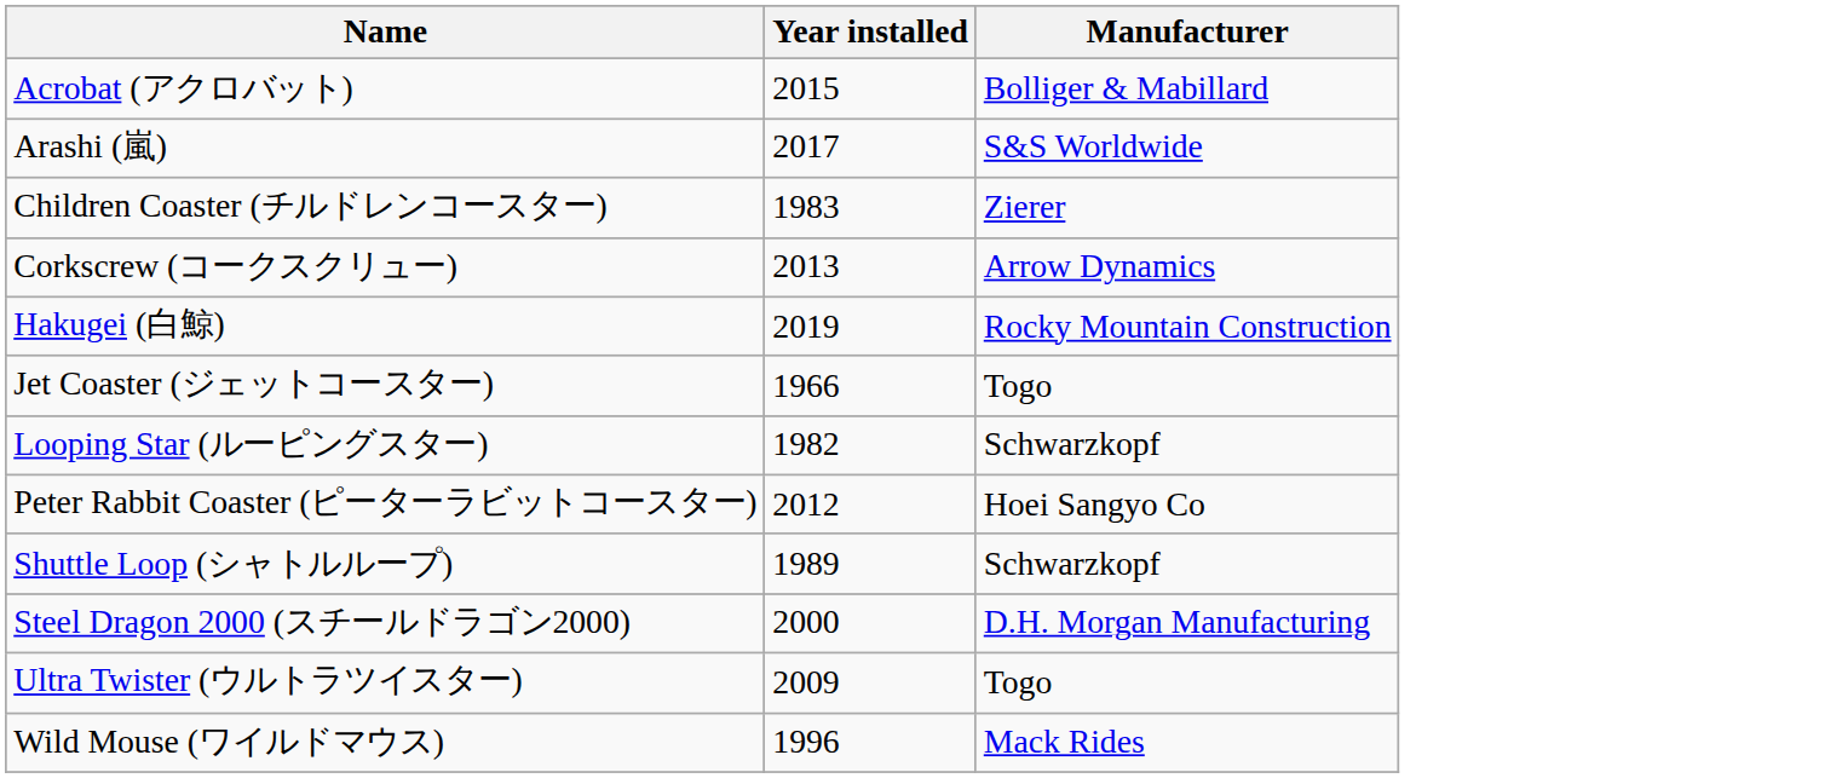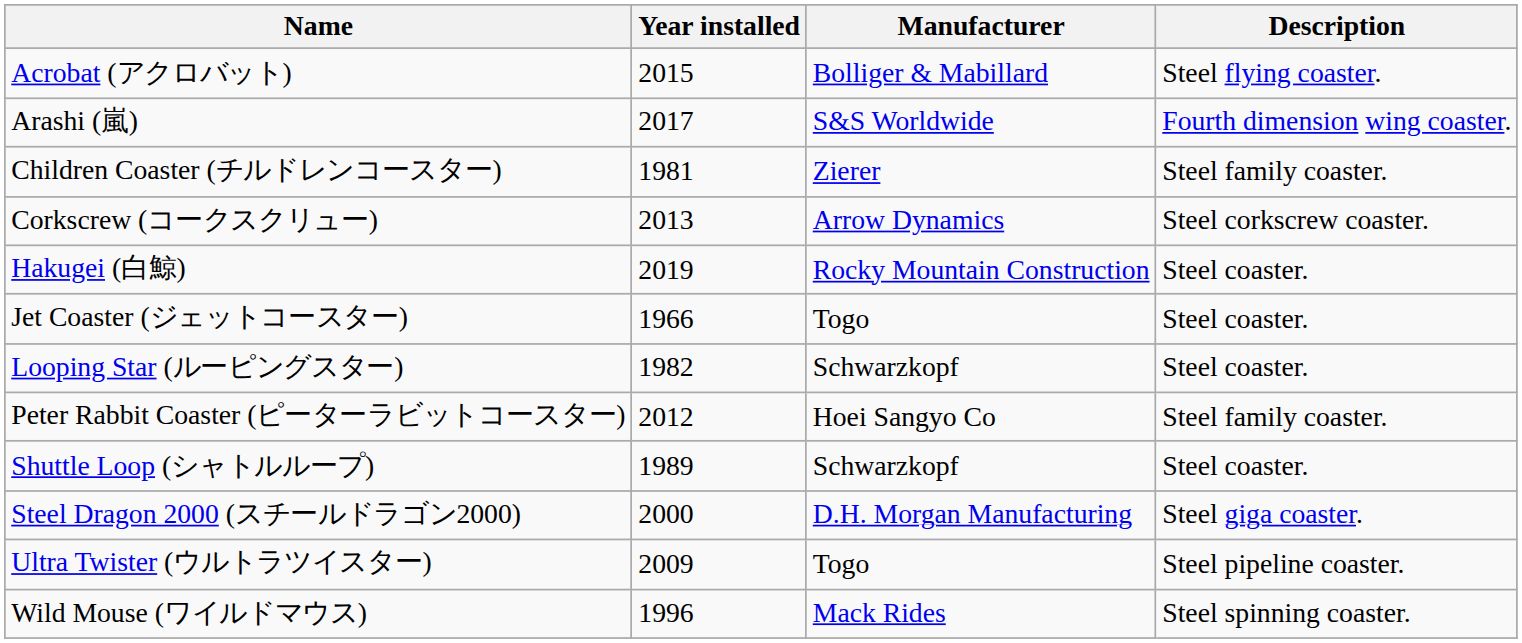 <table class="wikitable">
 <tr>
 <th>Name</th>
 <th>Year installed</th>
 <th>Manufacturer</th>
+<th>Description</th>
 </tr>
 <tr>
 <td><a href='#'>Acrobat</a> (アクロバット)</td>
 <td>2015</td>
 <td><a href='#'>Bolliger & Mabillard</a></td>
+<td>Steel <a href='#'>flying coaster</a>.</td>
 </tr>
 <tr>
 <td>Arashi (嵐)</td>
 <td>2017</td>
 <td><a href='#'>S&S Worldwide</a></td>
+<td><a href='#'>Fourth dimension</a> <a href='#'>wing coaster</a>.</td>
 </tr>
 <tr>
 <td>Children Coaster (チルドレンコースター)</td>
-<td>1983</td>
+<td>1981</td>
 <td><a href='#'>Zierer</a></td>
+<td>Steel family coaster.</td>
 </tr>
 <tr>
 <td>Corkscrew (コークスクリュー)</td>
 <td>2013</td>
 <td><a href='#'>Arrow Dynamics</a></td>
+<td>Steel corkscrew coaster.</td>
 </tr>
 <tr>
 <td><a href='#'>Hakugei</a> (白鯨)</td>
 <td>2019</td>
 <td><a href='#'>Rocky Mountain Construction</a></td>
+<td>Steel coaster.</td>
 </tr>
 <tr>
 <td>Jet Coaster (ジェットコースター)</td>
 <td>1966</td>
 <td>Togo</td>
+<td>Steel coaster.</td>
 </tr>
 <tr>
 <td><a href='#'>Looping Star</a> (ルーピングスター)</td>
 <td>1982</td>
 <td>Schwarzkopf</td>
+<td>Steel coaster.</td>
 </tr>
 <tr>
 <td>Peter Rabbit Coaster (ピーターラビットコースター)</td>
 <td>2012</td>
 <td>Hoei Sangyo Co</td>
+<td>Steel family coaster.</td>
 </tr>
 <tr>
 <td><a href='#'>Shuttle Loop</a> (シャトルループ)</td>
 <td>1989</td>
 <td>Schwarzkopf</td>
+<td>Steel coaster.</td>
 </tr>
 <tr>
 <td><a href='#'>Steel Dragon 2000</a> (スチールドラゴン2000)</td>
 <td>2000</td>
 <td><a href='#'>D.H. Morgan Manufacturing</a></td>
+<td>Steel <a href='#'>giga coaster</a>.</td>
 </tr>
 <tr>
 <td><a href='#'>Ultra Twister</a> (ウルトラツイスター)</td>
 <td>2009</td>
 <td>Togo</td>
+<td>Steel pipeline coaster.</td>
 </tr>
 <tr>
 <td>Wild Mouse (ワイルドマウス)</td>
 <td>1996</td>
 <td><a href='#'>Mack Rides</a></td>
+<td>Steel spinning coaster.</td>
 </tr>
 </table>
